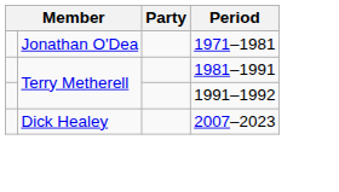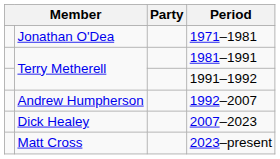 <table class="wikitable">
 <tr>
 <th colspan="2">Member</th>
 <th>Party</th>
 <th>Period</th>
 </tr>
 <tr>
 <td> </td>
 <td><a href='#'>Jonathan O'Dea</a></td>
 <td></td>
 <td><a href='#'>1971</a>–1981</td>
 </tr>
 <tr>
 <td> </td>
 <td rowspan="2"><a href='#'>Terry Metherell</a></td>
 <td></td>
 <td><a href='#'>1981</a>–1991</td>
 </tr>
 <tr>
 <td> </td>
 <td></td>
 <td>1991–1992</td>
 </tr>
 <tr>
 <td> </td>
+<td><a href='#'>Andrew Humpherson</a></td>
+<td></td>
+<td><a href='#'>1992</a>–2007</td>
+</tr>
+<tr>
+<td> </td>
 <td><a href='#'>Dick Healey</a></td>
 <td></td>
 <td><a href='#'>2007</a>–2023</td>
 </tr>
+<tr>
+<td> </td>
+<td><a href='#'>Matt Cross</a></td>
+<td></td>
+<td><a href='#'>2023</a>–present</td>
+</tr>
 </table>
